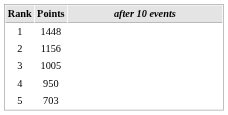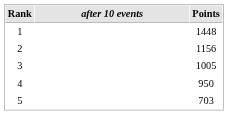 <table cellspacing="1" cellpadding="3" style="border:1px solid #aaa; font-size:86%;">
 <tr style="background:#e4e4e4;">
 <th style="border-bottom:1px solid #aaa; width:10px;">Rank</th>
+<th style="border-bottom:1px solid #aaa; width:200px;"><em>after 10 events</em></th>
 <th style="border-bottom:1px solid #aaa; width:20px;">Points</th>
-<th style="border-bottom:1px solid #aaa; width:200px;"><em>after 10 events</em></th>
 </tr>
 <tr>
 <td align=center>1</td>
+<td></td>
 <td align=center>1448</td>
-<td></td>
 </tr>
 <tr>
 <td align=center>2</td>
+<td></td>
 <td align=center>1156</td>
-<td></td>
 </tr>
 <tr>
 <td align=center>3</td>
+<td></td>
 <td align=center>1005</td>
-<td></td>
 </tr>
 <tr>
 <td align=center>4</td>
+<td></td>
 <td align=center>950</td>
-<td></td>
 </tr>
 <tr>
 <td align=center>5</td>
+<td></td>
 <td align=center>703</td>
-<td></td>
 </tr>
 </table>
